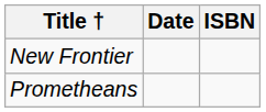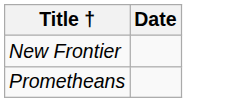 <table class="wikitable">
 <tr>
 <th>Title †</th>
 <th>Date</th>
-<th>ISBN</th>
 </tr>
 <tr>
 <td><em>New Frontier</em></td>
-<td></td>
 <td></td>
 </tr>
 <tr>
 <td><em>Prometheans</em></td>
 <td></td>
-<td></td>
 </tr>
 </table>
